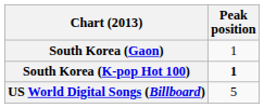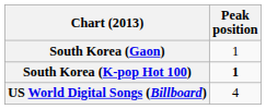 <table class="wikitable plainrowheaders">
 <tr>
 <th>Chart (2013)</th>
 <th>Peak<br>position</th>
 </tr>
 <tr>
 <th scope="row">South Korea (<a href='#'>Gaon</a>)</th>
 <td align="center">1</td>
 </tr>
 <tr>
 <th scope="row">South Korea (<a href='#'>K-pop Hot 100</a>)</th>
 <td align="center"><strong>1</strong></td>
 </tr>
 <tr>
 <th scope="row">US <a href='#'>World Digital Songs</a> (<em><a href='#'>Billboard</a></em>)</th>
-<td align="center">5</td>
+<td align="center">4</td>
 </tr>
 </table>
